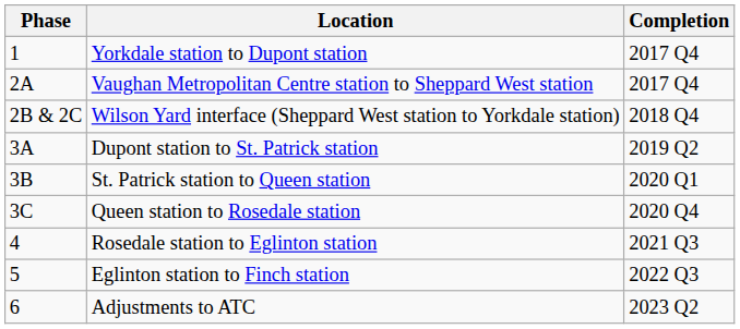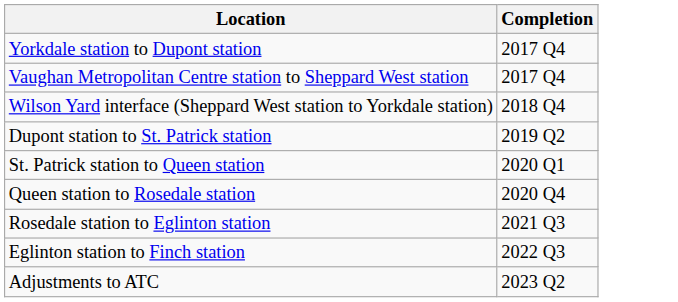 <table class="wikitable">
 <tr>
-<th>Phase</th>
 <th>Location</th>
 <th>Completion</th>
 </tr>
 <tr>
-<td>1</td>
 <td><a href='#'>Yorkdale station</a> to <a href='#'>Dupont station</a></td>
 <td>2017 Q4</td>
 </tr>
 <tr>
-<td>2A</td>
 <td><a href='#'>Vaughan Metropolitan Centre station</a> to <a href='#'>Sheppard West station</a></td>
 <td>2017 Q4</td>
 </tr>
 <tr>
-<td>2B & 2C</td>
 <td><a href='#'>Wilson Yard</a> interface (Sheppard West station to Yorkdale station)</td>
 <td>2018 Q4</td>
 </tr>
 <tr>
-<td>3A</td>
 <td>Dupont station to <a href='#'>St. Patrick station</a></td>
 <td>2019 Q2</td>
 </tr>
 <tr>
-<td>3B</td>
 <td>St. Patrick station to <a href='#'>Queen station</a></td>
 <td>2020 Q1</td>
 </tr>
 <tr>
-<td>3C</td>
 <td>Queen station to <a href='#'>Rosedale station</a></td>
 <td>2020 Q4</td>
 </tr>
 <tr>
-<td>4</td>
 <td>Rosedale station to <a href='#'>Eglinton station</a></td>
 <td>2021 Q3</td>
 </tr>
 <tr>
-<td>5</td>
 <td>Eglinton station to <a href='#'>Finch station</a></td>
 <td>2022 Q3</td>
 </tr>
 <tr>
-<td>6</td>
 <td>Adjustments to ATC</td>
 <td>2023 Q2</td>
 </tr>
 </table>
